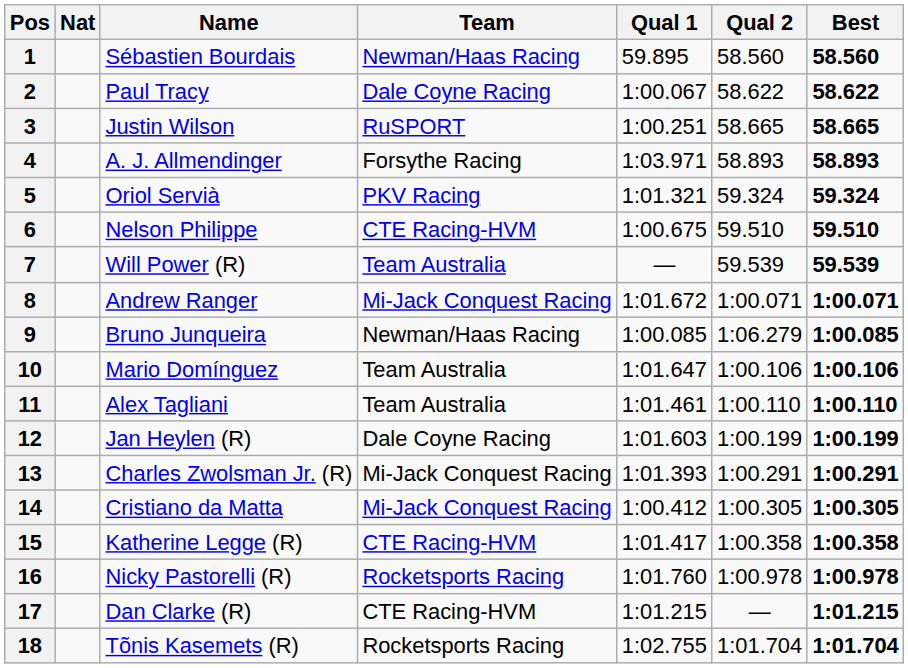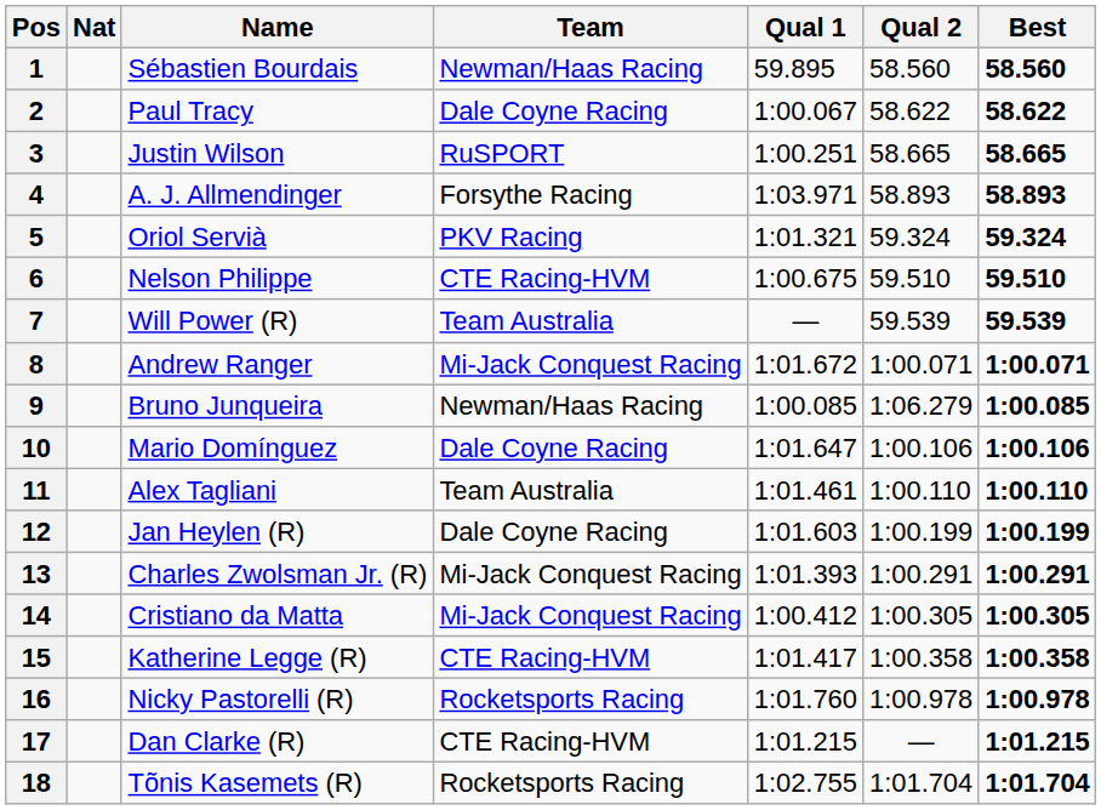 <table class="wikitable" style="font-size: 95%;">
 <tr>
 <th>Pos</th>
 <th>Nat</th>
 <th>Name</th>
 <th>Team</th>
 <th>Qual 1</th>
 <th>Qual 2</th>
 <th>Best</th>
 </tr>
 <tr>
 <th>1</th>
 <td></td>
 <td><a href='#'>Sébastien Bourdais</a></td>
 <td><a href='#'>Newman/Haas Racing</a></td>
 <td>59.895</td>
 <td>58.560</td>
 <td><strong>58.560</strong></td>
 </tr>
 <tr>
 <th>2</th>
 <td></td>
 <td><a href='#'>Paul Tracy</a></td>
 <td><a href='#'>Dale Coyne Racing</a></td>
 <td>1:00.067</td>
 <td>58.622</td>
 <td><strong>58.622</strong></td>
 </tr>
 <tr>
 <th>3</th>
 <td></td>
 <td><a href='#'>Justin Wilson</a></td>
 <td><a href='#'>RuSPORT</a></td>
 <td>1:00.251</td>
 <td>58.665</td>
 <td><strong>58.665</strong></td>
 </tr>
 <tr>
 <th>4</th>
 <td></td>
 <td><a href='#'>A. J. Allmendinger</a></td>
 <td>Forsythe Racing</td>
 <td>1:03.971</td>
 <td>58.893</td>
 <td><strong>58.893</strong></td>
 </tr>
 <tr>
 <th>5</th>
 <td></td>
 <td><a href='#'>Oriol Servià</a></td>
 <td><a href='#'>PKV Racing</a></td>
 <td>1:01.321</td>
 <td>59.324</td>
 <td><strong>59.324</strong></td>
 </tr>
 <tr>
 <th>6</th>
 <td></td>
 <td><a href='#'>Nelson Philippe</a></td>
 <td><a href='#'>CTE Racing-HVM</a></td>
 <td>1:00.675</td>
 <td>59.510</td>
 <td><strong>59.510</strong></td>
 </tr>
 <tr>
 <th>7</th>
 <td></td>
 <td><a href='#'>Will Power</a> (R)</td>
 <td><a href='#'>Team Australia</a></td>
 <td align="center">—</td>
 <td>59.539</td>
 <td><strong>59.539</strong></td>
 </tr>
 <tr>
 <th>8</th>
 <td></td>
 <td><a href='#'>Andrew Ranger</a></td>
 <td><a href='#'>Mi-Jack Conquest Racing</a></td>
 <td>1:01.672</td>
 <td>1:00.071</td>
 <td><strong>1:00.071</strong></td>
 </tr>
 <tr>
 <th>9</th>
 <td></td>
 <td><a href='#'>Bruno Junqueira</a></td>
 <td>Newman/Haas Racing</td>
 <td>1:00.085</td>
 <td>1:06.279</td>
 <td><strong>1:00.085</strong></td>
 </tr>
 <tr>
 <th>10</th>
 <td></td>
 <td><a href='#'>Mario Domínguez</a></td>
-<td>Team Australia</td>
+<td><a href='#'>Dale Coyne Racing</a></td>
 <td>1:01.647</td>
 <td>1:00.106</td>
 <td><strong>1:00.106</strong></td>
 </tr>
 <tr>
 <th>11</th>
 <td></td>
 <td><a href='#'>Alex Tagliani</a></td>
 <td>Team Australia</td>
 <td>1:01.461</td>
 <td>1:00.110</td>
 <td><strong>1:00.110</strong></td>
 </tr>
 <tr>
 <th>12</th>
 <td></td>
 <td><a href='#'>Jan Heylen</a> (R)</td>
 <td>Dale Coyne Racing</td>
 <td>1:01.603</td>
 <td>1:00.199</td>
 <td><strong>1:00.199</strong></td>
 </tr>
 <tr>
 <th>13</th>
 <td></td>
 <td><a href='#'>Charles Zwolsman Jr.</a> (R)</td>
 <td>Mi-Jack Conquest Racing</td>
 <td>1:01.393</td>
 <td>1:00.291</td>
 <td><strong>1:00.291</strong></td>
 </tr>
 <tr>
 <th>14</th>
 <td></td>
 <td><a href='#'>Cristiano da Matta</a></td>
 <td><a href='#'>Mi-Jack Conquest Racing</a></td>
 <td>1:00.412</td>
 <td>1:00.305</td>
 <td><strong>1:00.305</strong></td>
 </tr>
 <tr>
 <th>15</th>
 <td></td>
 <td><a href='#'>Katherine Legge</a> (R)</td>
 <td><a href='#'>CTE Racing-HVM</a></td>
 <td>1:01.417</td>
 <td>1:00.358</td>
 <td><strong>1:00.358</strong></td>
 </tr>
 <tr>
 <th>16</th>
 <td></td>
 <td><a href='#'>Nicky Pastorelli</a> (R)</td>
 <td><a href='#'>Rocketsports Racing</a></td>
 <td>1:01.760</td>
 <td>1:00.978</td>
 <td><strong>1:00.978</strong></td>
 </tr>
 <tr>
 <th>17</th>
 <td></td>
 <td><a href='#'>Dan Clarke</a> (R)</td>
 <td>CTE Racing-HVM</td>
 <td>1:01.215</td>
 <td align="center">—</td>
 <td><strong>1:01.215</strong></td>
 </tr>
 <tr>
 <th>18</th>
 <td></td>
 <td><a href='#'>Tõnis Kasemets</a> (R)</td>
 <td>Rocketsports Racing</td>
 <td>1:02.755</td>
 <td>1:01.704</td>
 <td><strong>1:01.704</strong></td>
 </tr>
 </table>
